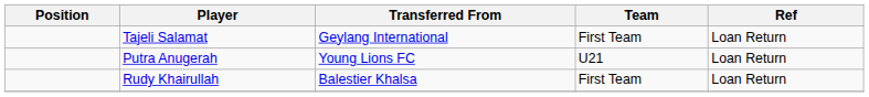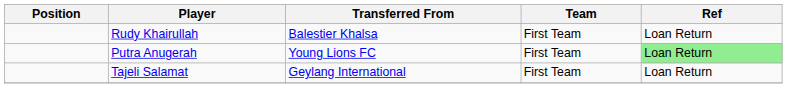 <table class="wikitable sortable" style="width:80%; text-align:center; font-size:100%; text-align:left;">
 <tr>
 <th>Position</th>
 <th>Player</th>
 <th>Transferred From</th>
 <th>Team</th>
 <th>Ref</th>
 </tr>
 <tr>
 <td></td>
-<td> <a href='#'>Tajeli Salamat</a></td>
-<td> <a href='#'>Geylang International</a> </td>
+<td> <a href='#'>Rudy Khairullah</a></td>
+<td> <a href='#'>Balestier Khalsa</a></td>
 <td>First Team</td>
 <td>Loan Return </td>
 </tr>
 <tr>
 <td></td>
 <td> <a href='#'>Putra Anugerah</a></td>
 <td> <a href='#'>Young Lions FC</a> </td>
-<td>U21</td>
-<td>Loan Return</td>
+<td>First Team</td>
+<td style="background: lightgreen;">Loan Return</td>
 </tr>
 <tr>
 <td></td>
-<td> <a href='#'>Rudy Khairullah</a></td>
-<td> <a href='#'>Balestier Khalsa</a></td>
+<td> <a href='#'>Tajeli Salamat</a></td>
+<td> <a href='#'>Geylang International</a> </td>
 <td>First Team</td>
 <td>Loan Return </td>
 </tr>
 <tr>
 </tr>
 </table>
